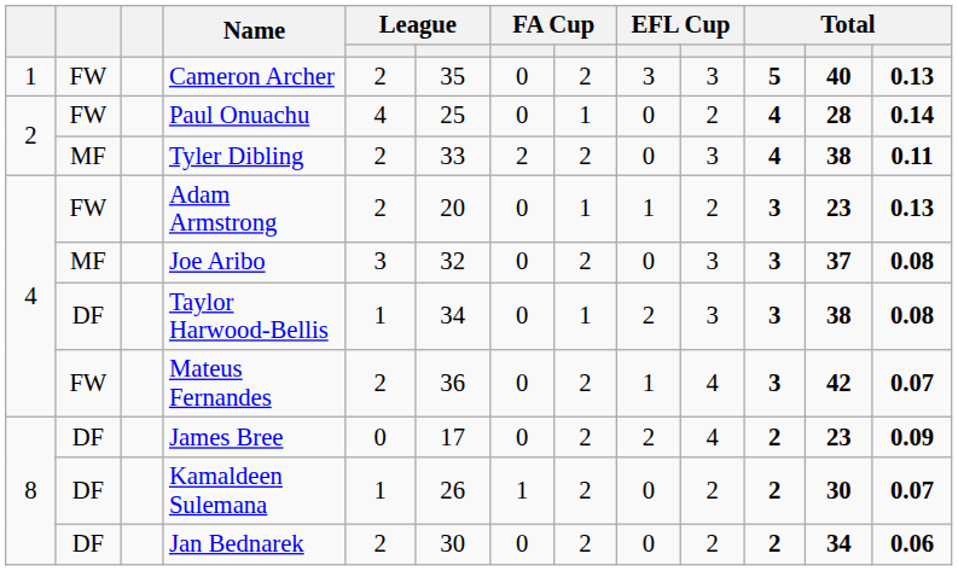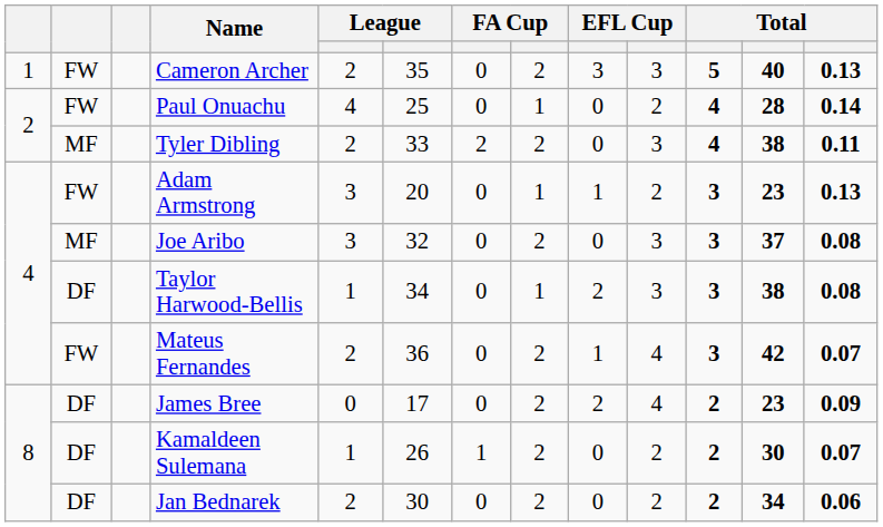 <table class="wikitable plainrowheaders" style="text-align:center;">
 <tr>
 <th scope="col" rowspan="2" style="width:3em;"></th>
 <th scope="col" rowspan="2" style="width:3em;"></th>
 <th scope="col" rowspan="2" style="width:3em;"></th>
 <th scope="col" rowspan="2" style="width:10em;">Name</th>
 <th scope="col" colspan="2">League</th>
 <th scope="col" colspan="2">FA Cup</th>
 <th scope="col" colspan="2">EFL Cup</th>
 <th scope="col" colspan="4">Total</th>
 </tr>
 <tr>
 <th scope="col" style="width:4em;"></th>
 <th scope="col" style="width:4em;"></th>
 <th scope="col" style="width:4em;"></th>
 <th scope="col" style="width:4em;"></th>
 <th scope="col" style="width:4em;"></th>
 <th scope="col" style="width:4em;"></th>
 <th scope="col" style="width:4em;"></th>
 <th scope="col" style="width:4em;"></th>
 <th scope="col" style="width:4em;"></th>
 </tr>
 <tr>
 <td>1</td>
 <td>FW</td>
 <td></td>
 <td align="left"><a href='#'>Cameron Archer</a></td>
 <td>2</td>
 <td>35</td>
 <td>0</td>
 <td>2</td>
 <td>3</td>
 <td>3</td>
 <td><strong>5</strong></td>
 <td><strong>40</strong></td>
 <td><strong>0.13</strong></td>
 </tr>
 <tr>
 <td rowspan="2">2</td>
 <td>FW</td>
 <td></td>
 <td align="left"><a href='#'>Paul Onuachu</a></td>
 <td>4</td>
 <td>25</td>
 <td>0</td>
 <td>1</td>
 <td>0</td>
 <td>2</td>
 <td><strong>4</strong></td>
 <td><strong>28</strong></td>
 <td><strong>0.14</strong></td>
 </tr>
 <tr>
 <td>MF</td>
 <td></td>
 <td align="left"><a href='#'>Tyler Dibling</a></td>
 <td>2</td>
 <td>33</td>
 <td>2</td>
 <td>2</td>
 <td>0</td>
 <td>3</td>
 <td><strong>4</strong></td>
 <td><strong>38</strong></td>
 <td><strong>0.11</strong></td>
 </tr>
 <tr>
 <td rowspan="4">4</td>
 <td>FW</td>
 <td></td>
 <td align="left"><a href='#'>Adam Armstrong</a></td>
-<td>2</td>
+<td>3</td>
 <td>20</td>
 <td>0</td>
 <td>1</td>
 <td>1</td>
 <td>2</td>
 <td><strong>3</strong></td>
 <td><strong>23</strong></td>
 <td><strong>0.13</strong></td>
 </tr>
 <tr>
 <td>MF</td>
 <td></td>
 <td align="left"><a href='#'>Joe Aribo</a></td>
 <td>3</td>
 <td>32</td>
 <td>0</td>
 <td>2</td>
 <td>0</td>
 <td>3</td>
 <td><strong>3</strong></td>
 <td><strong>37</strong></td>
 <td><strong>0.08</strong></td>
 </tr>
 <tr>
 <td>DF</td>
 <td></td>
 <td align="left"><a href='#'>Taylor Harwood-Bellis</a></td>
 <td>1</td>
 <td>34</td>
 <td>0</td>
 <td>1</td>
 <td>2</td>
 <td>3</td>
 <td><strong>3</strong></td>
 <td><strong>38</strong></td>
 <td><strong>0.08</strong></td>
 </tr>
 <tr>
 <td>FW</td>
 <td></td>
 <td align="left"><a href='#'>Mateus Fernandes</a></td>
 <td>2</td>
 <td>36</td>
 <td>0</td>
 <td>2</td>
 <td>1</td>
 <td>4</td>
 <td><strong>3</strong></td>
 <td><strong>42</strong></td>
 <td><strong>0.07</strong></td>
 </tr>
 <tr>
 <td rowspan="3">8</td>
 <td>DF</td>
 <td></td>
 <td align="left"><a href='#'>James Bree</a></td>
 <td>0</td>
 <td>17</td>
 <td>0</td>
 <td>2</td>
 <td>2</td>
 <td>4</td>
 <td><strong>2</strong></td>
 <td><strong>23</strong></td>
 <td><strong>0.09</strong></td>
 </tr>
 <tr>
 <td>DF</td>
 <td></td>
 <td align="left"><a href='#'>Kamaldeen Sulemana</a></td>
 <td>1</td>
 <td>26</td>
 <td>1</td>
 <td>2</td>
 <td>0</td>
 <td>2</td>
 <td><strong>2</strong></td>
 <td><strong>30</strong></td>
 <td><strong>0.07</strong></td>
 </tr>
 <tr>
 <td>DF</td>
 <td></td>
 <td align="left"><a href='#'>Jan Bednarek</a></td>
 <td>2</td>
 <td>30</td>
 <td>0</td>
 <td>2</td>
 <td>0</td>
 <td>2</td>
 <td><strong>2</strong></td>
 <td><strong>34</strong></td>
 <td><strong>0.06</strong></td>
 </tr>
 </table>
